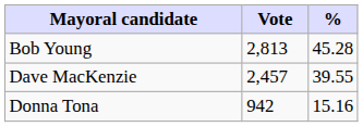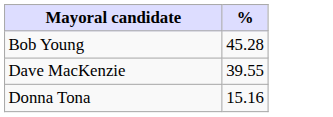 <table class="wikitable">
 <tr>
 <th style="background:#ddf; width:200px;">Mayoral candidate</th>
-<th style="background:#ddf; width:50px;">Vote</th>
 <th style="background:#ddf; width:30px;">%</th>
 </tr>
 <tr>
 <td>Bob Young</td>
-<td>2,813</td>
 <td>45.28</td>
 </tr>
 <tr>
 <td>Dave MacKenzie</td>
-<td>2,457</td>
 <td>39.55</td>
 </tr>
 <tr>
 <td>Donna Tona</td>
-<td>942</td>
 <td>15.16</td>
 </tr>
 </table>
